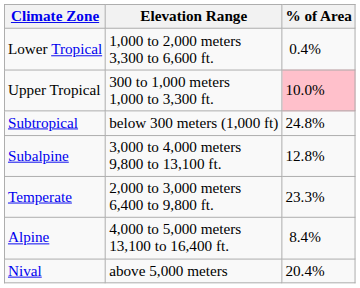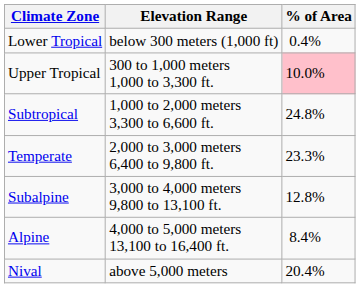 <table class="wikitable">
 <tr>
 <th><a href='#'>Climate Zone</a></th>
 <th>Elevation Range</th>
 <th>% of Area</th>
 </tr>
 <tr>
 <td>Lower <a href='#'>Tropical</a></td>
-<td>1,000 to 2,000 meters<br>3,300 to 6,600 ft.</td>
+<td>below 300 meters (1,000 ft)</td>
 <td> 0.4%</td>
 </tr>
 <tr>
 <td>Upper Tropical</td>
 <td>300 to 1,000 meters<br>1,000 to 3,300 ft.</td>
 <td style="background: pink;">10.0%</td>
 </tr>
 <tr>
 <td><a href='#'>Subtropical</a></td>
-<td>below 300 meters (1,000 ft)</td>
+<td>1,000 to 2,000 meters<br>3,300 to 6,600 ft.</td>
 <td>24.8%</td>
+</tr>
+<tr>
+<td><a href='#'>Temperate</a></td>
+<td>2,000 to 3,000 meters<br>6,400 to 9,800 ft.</td>
+<td>23.3%</td>
 </tr>
 <tr>
 <td><a href='#'>Subalpine</a></td>
 <td>3,000 to 4,000 meters<br>9,800 to 13,100 ft.</td>
 <td>12.8%</td>
-</tr>
-<tr>
-<td><a href='#'>Temperate</a></td>
-<td>2,000 to 3,000 meters<br>6,400 to 9,800 ft.</td>
-<td>23.3%</td>
 </tr>
 <tr>
 <td><a href='#'>Alpine</a></td>
 <td>4,000 to 5,000 meters<br>13,100 to 16,400 ft.</td>
 <td> 8.4%</td>
 </tr>
 <tr>
 <td><a href='#'>Nival</a></td>
 <td>above 5,000 meters</td>
 <td>20.4%</td>
 </tr>
 </table>
